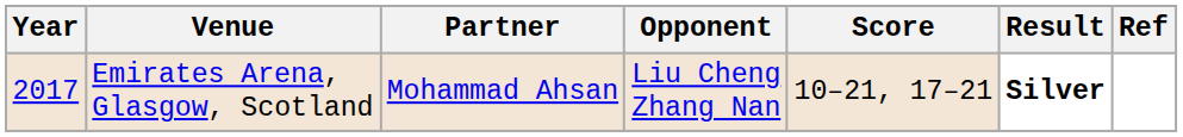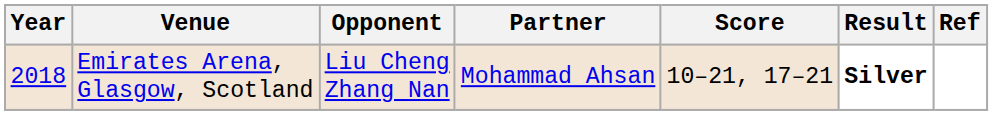 <table class="sortable wikitable" style="font-size: 90%">
 <tr>
 <th>Year</th>
 <th>Venue</th>
+<th>Opponent</th>
 <th>Partner</th>
-<th>Opponent</th>
 <th>Score</th>
 <th>Result</th>
 <th>Ref</th>
 </tr>
 <tr style="background:#F3E6D7">
-<td align="center"><a href='#'>2017</a></td>
+<td align="center"><a href='#'>2018</a></td>
 <td align="left"><a href='#'>Emirates Arena</a>,<br><a href='#'>Glasgow</a>, Scotland</td>
+<td align="left"> <a href='#'>Liu Cheng</a><br> <a href='#'>Zhang Nan</a></td>
 <td align="left"> <a href='#'>Mohammad Ahsan</a></td>
-<td align="left"> <a href='#'>Liu Cheng</a><br> <a href='#'>Zhang Nan</a></td>
 <td align="left">10–21, 17–21</td>
 <td style="text-align:left; background:white"> <strong>Silver</strong></td>
 <td style="text-align:center; background:white"></td>
 </tr>
 </table>
